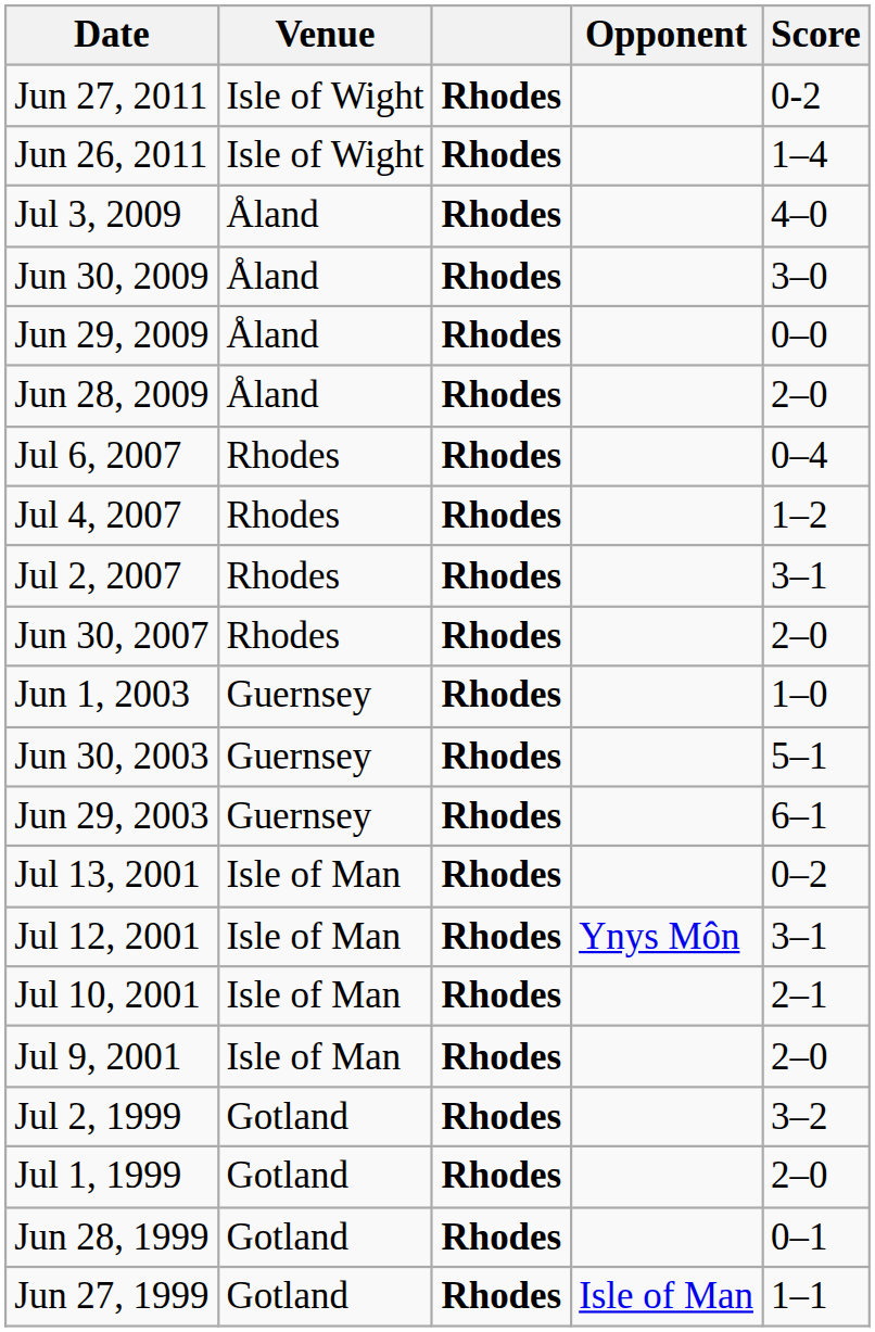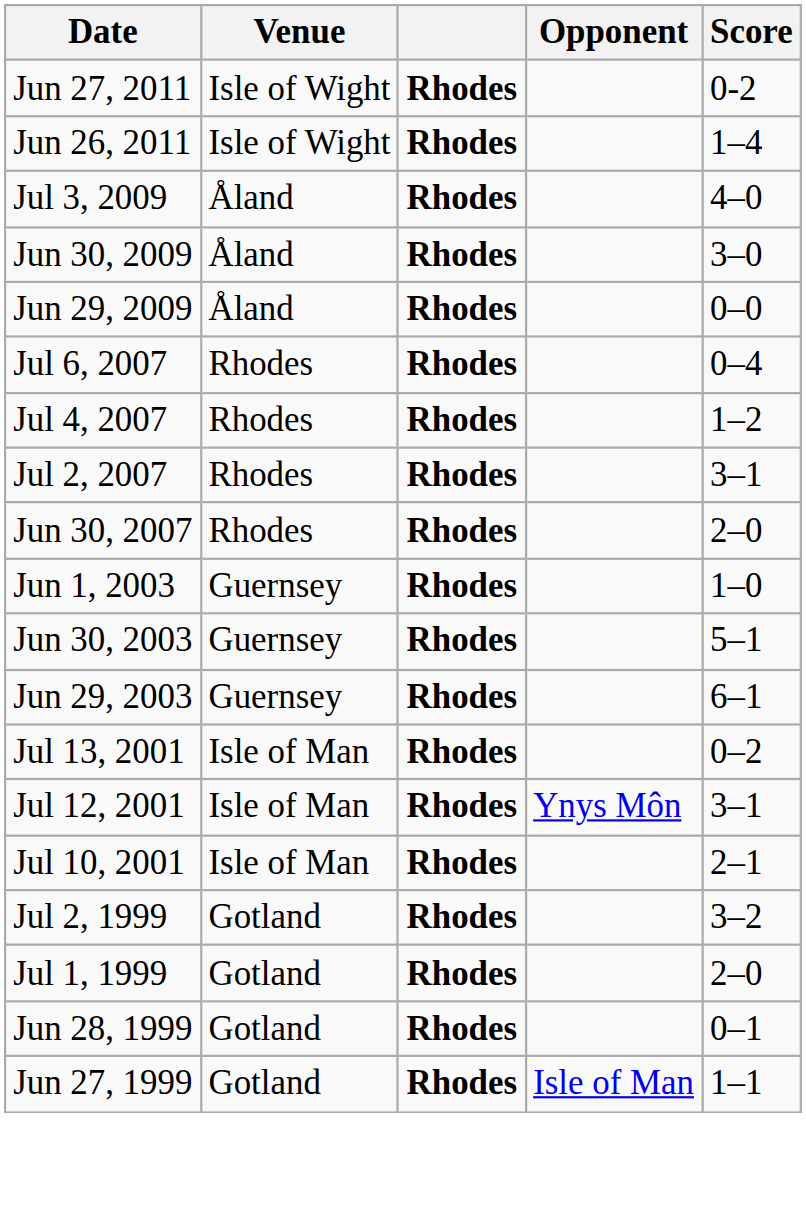 <table class="wikitable">
 <tr>
 <th>Date</th>
 <th>Venue</th>
 <th></th>
 <th>Opponent</th>
 <th>Score</th>
 </tr>
 <tr>
 <td>Jun 27, 2011</td>
 <td>Isle of Wight</td>
 <td> <strong>Rhodes</strong></td>
 <td></td>
 <td>0-2</td>
 </tr>
 <tr>
 <td>Jun 26, 2011</td>
 <td>Isle of Wight</td>
 <td> <strong>Rhodes</strong></td>
 <td></td>
 <td>1–4</td>
 </tr>
 <tr>
 <td>Jul 3, 2009</td>
 <td>Åland</td>
 <td> <strong>Rhodes</strong></td>
 <td></td>
 <td>4–0</td>
 </tr>
 <tr>
 <td>Jun 30, 2009</td>
 <td>Åland</td>
 <td> <strong>Rhodes</strong></td>
 <td></td>
 <td>3–0</td>
 </tr>
 <tr>
 <td>Jun 29, 2009</td>
 <td>Åland</td>
 <td> <strong>Rhodes</strong></td>
 <td></td>
 <td>0–0</td>
-</tr>
-<tr>
-<td>Jun 28, 2009</td>
-<td>Åland</td>
-<td> <strong>Rhodes</strong></td>
-<td></td>
-<td>2–0</td>
 </tr>
 <tr>
 <td>Jul 6, 2007</td>
 <td>Rhodes</td>
 <td> <strong>Rhodes</strong></td>
 <td></td>
 <td>0–4</td>
 </tr>
 <tr>
 <td>Jul 4, 2007</td>
 <td>Rhodes</td>
 <td> <strong>Rhodes</strong></td>
 <td></td>
 <td>1–2</td>
 </tr>
 <tr>
 <td>Jul 2, 2007</td>
 <td>Rhodes</td>
 <td> <strong>Rhodes</strong></td>
 <td></td>
 <td>3–1</td>
 </tr>
 <tr>
 <td>Jun 30, 2007</td>
 <td>Rhodes</td>
 <td> <strong>Rhodes</strong></td>
 <td></td>
 <td>2–0</td>
 </tr>
 <tr>
 <td>Jun 1, 2003</td>
 <td>Guernsey</td>
 <td> <strong>Rhodes</strong></td>
 <td></td>
 <td>1–0</td>
 </tr>
 <tr>
 <td>Jun 30, 2003</td>
 <td>Guernsey</td>
 <td> <strong>Rhodes</strong></td>
 <td></td>
 <td>5–1</td>
 </tr>
 <tr>
 <td>Jun 29, 2003</td>
 <td>Guernsey</td>
 <td> <strong>Rhodes</strong></td>
 <td></td>
 <td>6–1</td>
 </tr>
 <tr>
 <td>Jul 13, 2001</td>
 <td>Isle of Man</td>
 <td> <strong>Rhodes</strong></td>
 <td></td>
 <td>0–2</td>
 </tr>
 <tr>
 <td>Jul 12, 2001</td>
 <td>Isle of Man</td>
 <td> <strong>Rhodes</strong></td>
 <td> <a href='#'>Ynys Môn</a></td>
 <td>3–1</td>
 </tr>
 <tr>
 <td>Jul 10, 2001</td>
 <td>Isle of Man</td>
 <td> <strong>Rhodes</strong></td>
 <td></td>
 <td>2–1</td>
 </tr>
 <tr>
-<td>Jul 9, 2001</td>
-<td>Isle of Man</td>
-<td> <strong>Rhodes</strong></td>
-<td></td>
-<td>2–0</td>
-</tr>
-<tr>
 <td>Jul 2, 1999</td>
 <td>Gotland</td>
 <td> <strong>Rhodes</strong></td>
 <td></td>
 <td>3–2</td>
 </tr>
 <tr>
 <td>Jul 1, 1999</td>
 <td>Gotland</td>
 <td> <strong>Rhodes</strong></td>
 <td></td>
 <td>2–0</td>
 </tr>
 <tr>
 <td>Jun 28, 1999</td>
 <td>Gotland</td>
 <td> <strong>Rhodes</strong></td>
 <td></td>
 <td>0–1</td>
 </tr>
 <tr>
 <td>Jun 27, 1999</td>
 <td>Gotland</td>
 <td> <strong>Rhodes</strong></td>
 <td> <a href='#'>Isle of Man</a></td>
 <td>1–1</td>
 </tr>
 </table>
